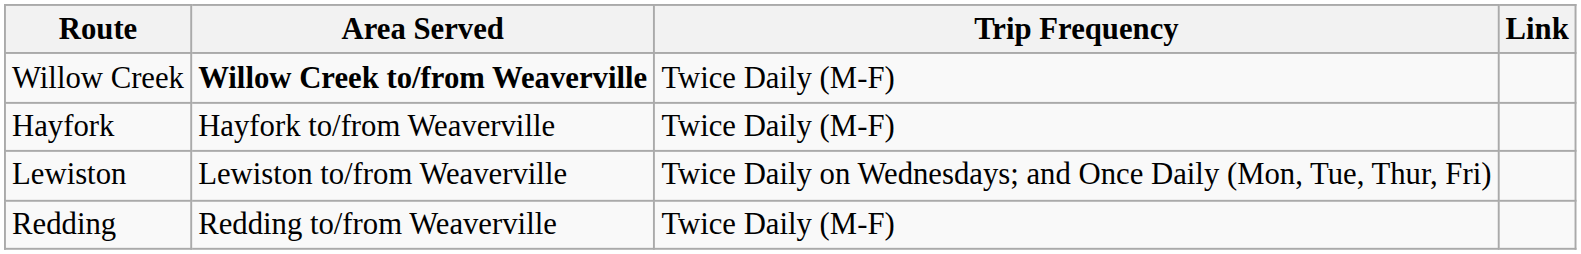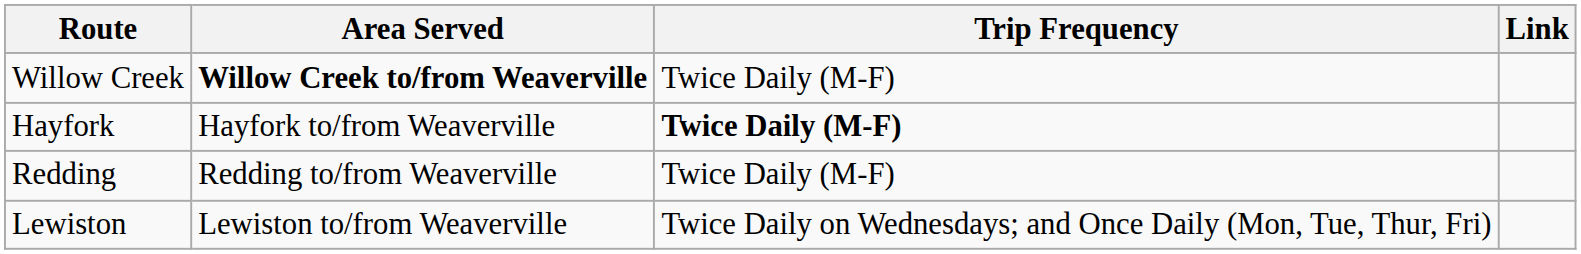 <table class="wikitable">
 <tr>
 <th>Route</th>
 <th>Area Served</th>
 <th>Trip Frequency</th>
 <th>Link</th>
 </tr>
 <tr>
 <td>Willow Creek</td>
 <td><strong>Willow Creek to/from Weaverville</strong></td>
 <td>Twice Daily (M-F)</td>
 <td></td>
 </tr>
 <tr>
 <td>Hayfork</td>
 <td>Hayfork to/from Weaverville</td>
+<td><strong>Twice Daily (M-F)</strong></td>
+<td></td>
+</tr>
+<tr>
+<td>Redding</td>
+<td>Redding to/from Weaverville</td>
 <td>Twice Daily (M-F)</td>
 <td></td>
 </tr>
 <tr>
 <td>Lewiston</td>
 <td>Lewiston to/from Weaverville</td>
 <td>Twice Daily on Wednesdays; and Once Daily (Mon, Tue, Thur, Fri)</td>
 <td></td>
 </tr>
-<tr>
-<td>Redding</td>
-<td>Redding to/from Weaverville</td>
-<td>Twice Daily (M-F)</td>
-<td></td>
-</tr>
 </table>
